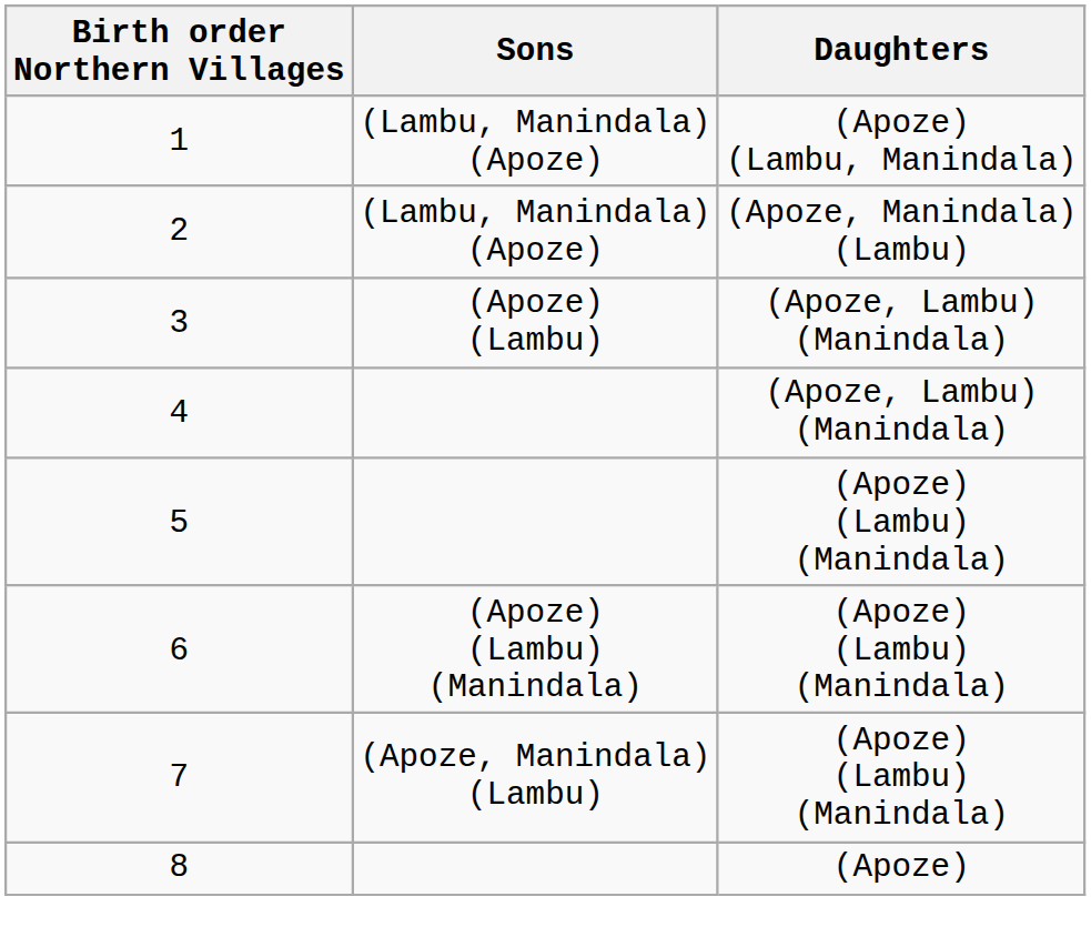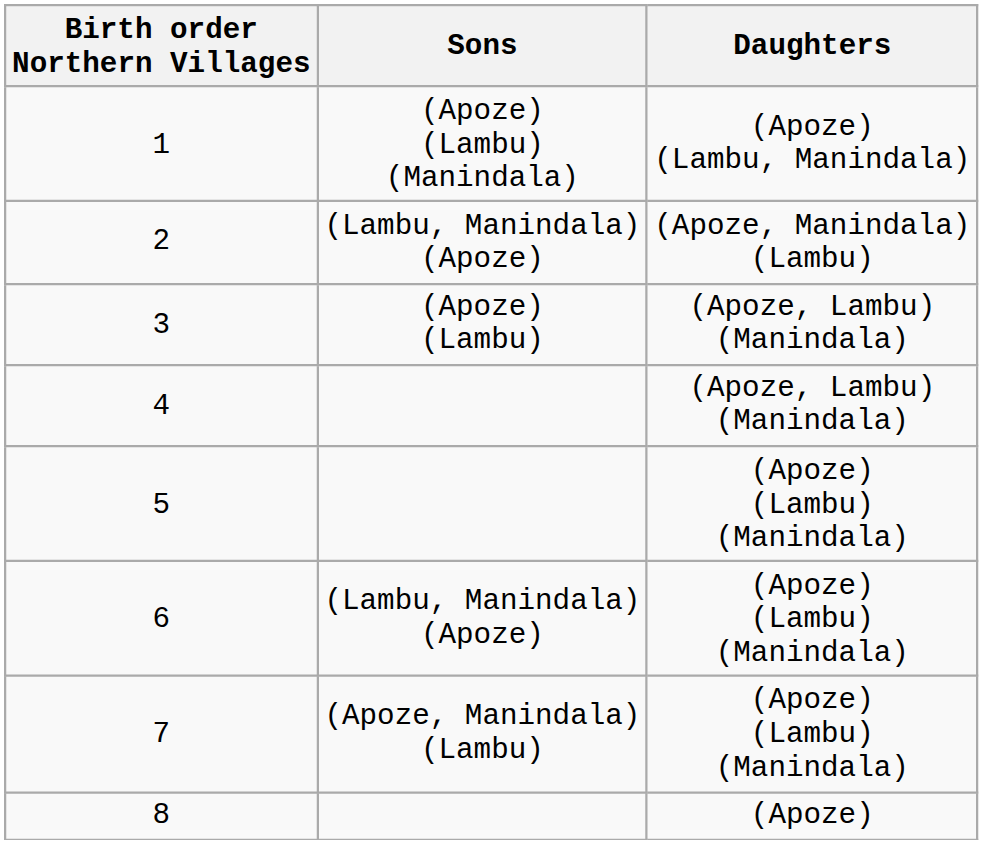 <table class="wikitable" style="text-align: center;">
 <tr>
 <th>Birth order<br>Northern Villages</th>
 <th>Sons</th>
 <th>Daughters</th>
 </tr>
 <tr>
 <td>1</td>
-<td> (Lambu, Manindala)<br> (Apoze)</td>
+<td> (Apoze)<br> (Lambu)<br> (Manindala)</td>
 <td> (Apoze)<br> (Lambu, Manindala)</td>
 </tr>
 <tr>
 <td>2</td>
 <td> (Lambu, Manindala)<br> (Apoze)</td>
 <td> (Apoze, Manindala)<br> (Lambu)</td>
 </tr>
 <tr>
 <td>3</td>
 <td> (Apoze)<br> (Lambu)</td>
 <td> (Apoze, Lambu)<br> (Manindala)</td>
 </tr>
 <tr>
 <td>4</td>
 <td></td>
 <td> (Apoze, Lambu)<br> (Manindala)</td>
 </tr>
 <tr>
 <td>5</td>
 <td></td>
 <td> (Apoze)<br> (Lambu)<br> (Manindala)</td>
 </tr>
 <tr>
 <td>6</td>
-<td> (Apoze)<br> (Lambu)<br> (Manindala)</td>
+<td> (Lambu, Manindala)<br> (Apoze)</td>
 <td> (Apoze)<br> (Lambu)<br> (Manindala)</td>
 </tr>
 <tr>
 <td>7</td>
 <td> (Apoze, Manindala)<br> (Lambu)</td>
 <td> (Apoze)<br> (Lambu)<br> (Manindala)</td>
 </tr>
 <tr>
 <td>8</td>
 <td></td>
 <td> (Apoze)</td>
 </tr>
 </table>
